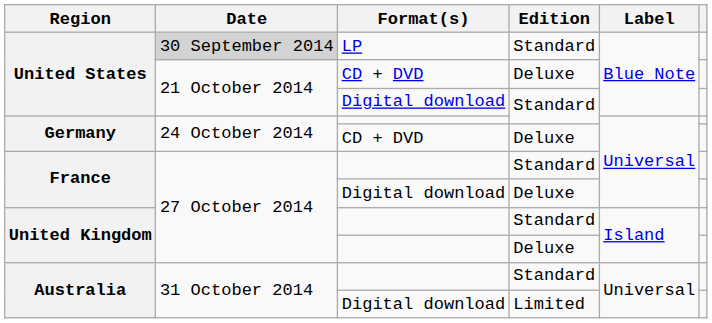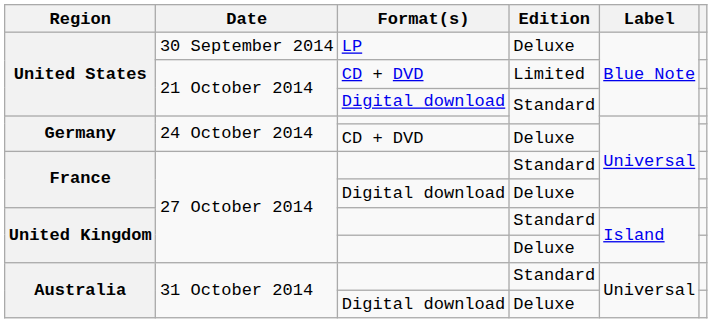 <table class="wikitable plainrowheaders">
 <tr>
 <th scope="col">Region</th>
 <th scope="col">Date</th>
 <th scope="col">Format(s)</th>
 <th scope="col">Edition</th>
 <th scope="col">Label</th>
 <th scope="col"></th>
 </tr>
 <tr>
 <th scope="row" rowspan="3">United States</th>
-<td style="background: lightgrey;">30 September 2014</td>
+<td>30 September 2014</td>
 <td><a href='#'>LP</a></td>
-<td>Standard</td>
+<td>Deluxe</td>
 <td rowspan="3"><a href='#'>Blue Note</a></td>
 <td align="center"></td>
 </tr>
 <tr>
 <td rowspan="2">21 October 2014</td>
 <td><a href='#'>CD</a> + <a href='#'>DVD</a></td>
-<td>Deluxe</td>
+<td>Limited </td>
 <td align="center"></td>
 </tr>
 <tr>
 <td><a href='#'>Digital download</a></td>
 <td rowspan="2">Standard</td>
 <td align="center"></td>
 </tr>
 <tr>
 <th scope="row" rowspan="2">Germany</th>
 <td rowspan="2">24 October 2014</td>
 <td></td>
 <td rowspan="4"><a href='#'>Universal</a></td>
 <td align="center"></td>
 </tr>
 <tr>
 <td>CD + DVD</td>
 <td>Deluxe</td>
 <td align="center"></td>
 </tr>
 <tr>
 <th scope="row" rowspan="2">France</th>
 <td rowspan="4">27 October 2014</td>
 <td></td>
 <td>Standard</td>
 <td align="center"></td>
 </tr>
 <tr>
 <td>Digital download</td>
 <td>Deluxe</td>
 <td align="center"></td>
 </tr>
 <tr>
 <th scope="row" rowspan="2">United Kingdom</th>
 <td></td>
 <td>Standard</td>
 <td rowspan="2"><a href='#'>Island</a></td>
 <td align="center"></td>
 </tr>
 <tr>
 <td></td>
 <td>Deluxe</td>
 <td align="center"></td>
 </tr>
 <tr>
 <th scope="row" rowspan="2">Australia</th>
 <td rowspan="2">31 October 2014</td>
 <td></td>
 <td>Standard</td>
 <td rowspan="2">Universal</td>
 <td align="center"></td>
 </tr>
 <tr>
 <td>Digital download</td>
-<td>Limited </td>
+<td>Deluxe</td>
 <td align="center"></td>
 </tr>
 </table>
